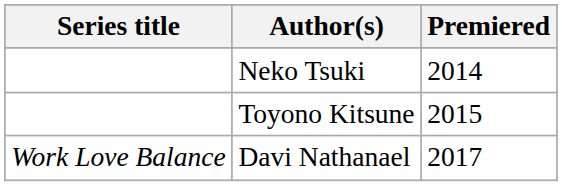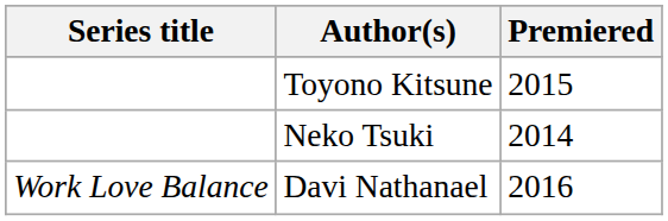 <table class="wikitable sortable" style="background: #FFF;">
 <tr>
 <th>Series title</th>
 <th>Author(s)</th>
 <th>Premiered</th>
 </tr>
 <tr>
 <td></td>
+<td>Toyono Kitsune</td>
+<td>2015</td>
+</tr>
+<tr>
+<td></td>
 <td>Neko Tsuki</td>
 <td>2014</td>
 </tr>
 <tr>
-<td></td>
-<td>Toyono Kitsune</td>
-<td>2015</td>
-</tr>
-<tr>
 <td><em>Work Love Balance</em></td>
 <td>Davi Nathanael</td>
-<td>2017</td>
+<td>2016</td>
 </tr>
 </table>
